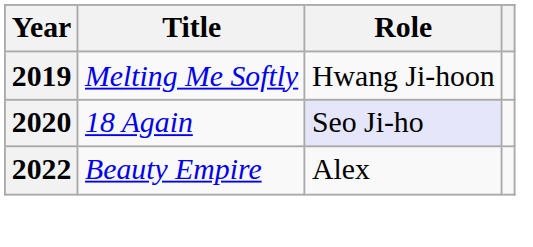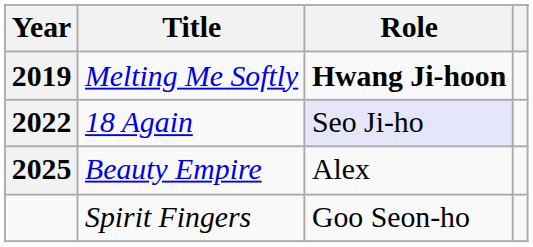 <table class="wikitable plainrowheaders sortable">
 <tr>
 <th scope="col">Year</th>
 <th scope="col">Title</th>
 <th scope="col">Role</th>
 <th scope="col" class="unsortable"></th>
 </tr>
 <tr>
 <th scope="row">2019</th>
 <td><em><a href='#'>Melting Me Softly</a></em></td>
-<td>Hwang Ji-hoon</td>
+<td><strong>Hwang Ji-hoon</strong></td>
 <td style="text-align:center"></td>
 </tr>
 <tr>
-<th scope="row">2020</th>
+<th scope="row">2022</th>
 <td><em><a href='#'>18 Again</a></em></td>
 <td style="background: lavender;">Seo Ji-ho</td>
 <td style="text-align:center"></td>
 </tr>
 <tr>
-<th scope="row">2022</th>
+<th scope="row">2025</th>
 <td><em><a href='#'>Beauty Empire</a></em></td>
 <td>Alex</td>
 <td></td>
 </tr>
+<tr>
+<td></td>
+<td><em>Spirit Fingers</em></td>
+<td>Goo Seon-ho</td>
+<td style="text-align:center"></td>
+</tr>
 </table>
